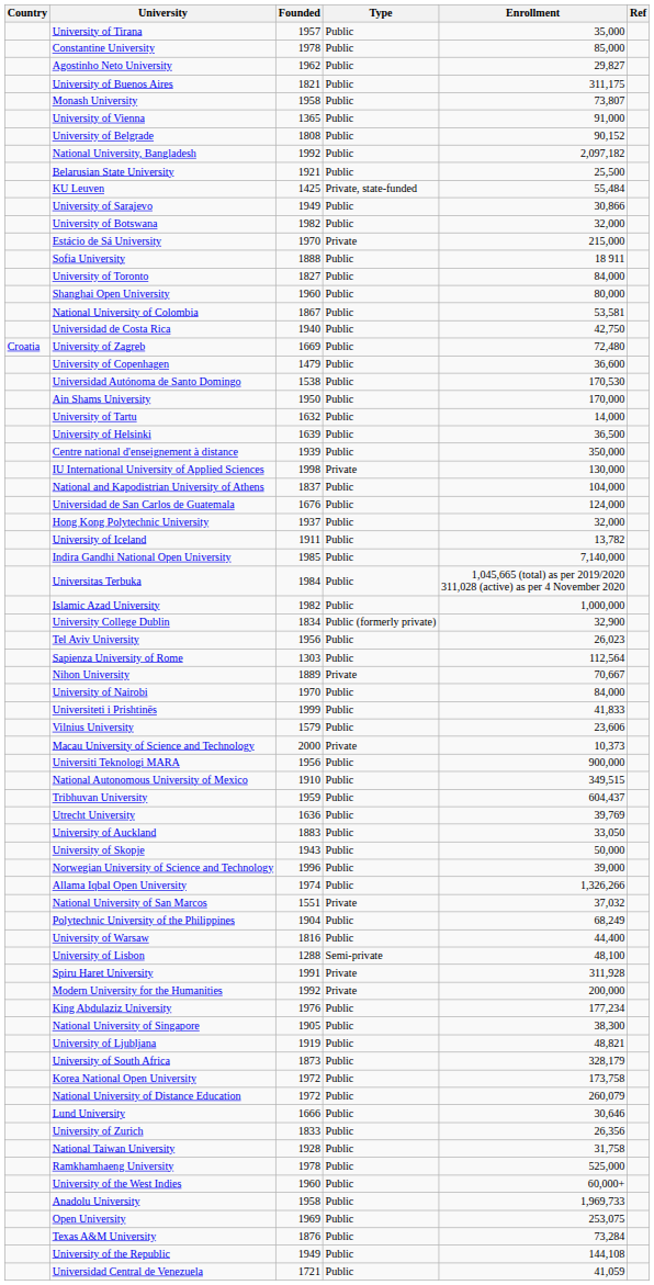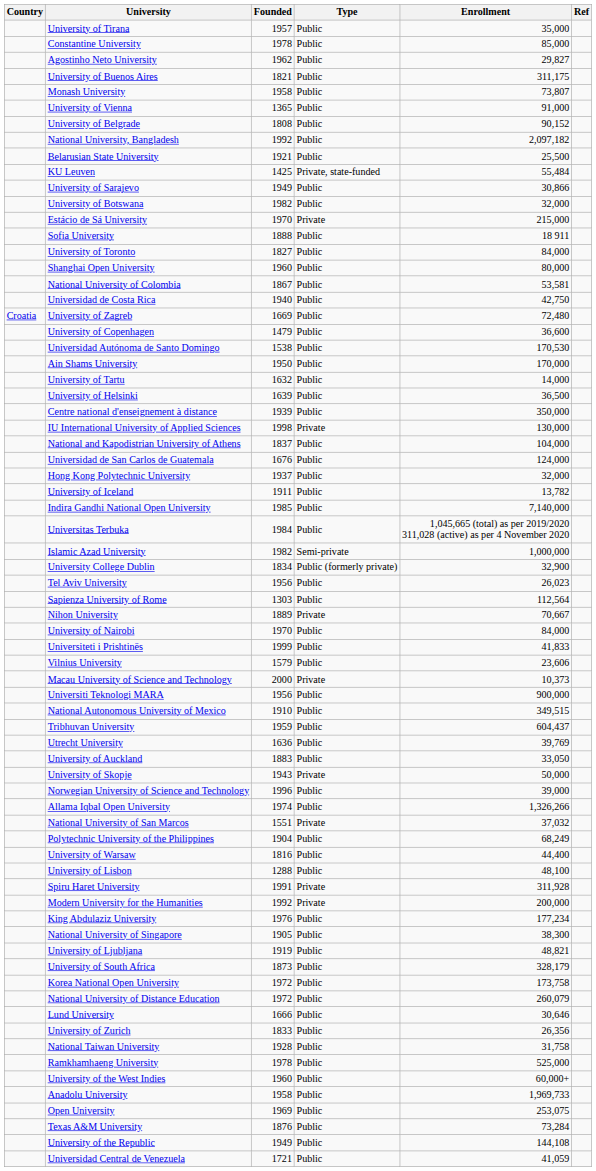 <table class="sortable wikitable">
 <tr>
 <th>Country</th>
 <th>University</th>
 <th>Founded</th>
 <th>Type</th>
 <th>Enrollment</th>
 <th>Ref</th>
 </tr>
 <tr>
 <td></td>
 <td><a href='#'>University of Tirana</a></td>
 <td style="text-align: right;">1957</td>
 <td>Public</td>
 <td style="text-align: right;">35,000</td>
 <td></td>
 </tr>
 <tr>
 <td></td>
 <td><a href='#'>Constantine University</a></td>
 <td style="text-align: right;">1978</td>
 <td>Public</td>
 <td style="text-align: right;">85,000</td>
 <td></td>
 </tr>
 <tr>
 <td></td>
 <td><a href='#'>Agostinho Neto University</a></td>
 <td style="text-align: right;">1962</td>
 <td>Public</td>
 <td style="text-align: right;">29,827</td>
 <td></td>
 </tr>
 <tr>
 <td></td>
 <td><a href='#'>University of Buenos Aires</a></td>
 <td style="text-align: right;">1821</td>
 <td>Public</td>
 <td style="text-align: right;">311,175</td>
 <td></td>
 </tr>
 <tr>
 <td></td>
 <td><a href='#'>Monash University</a></td>
 <td style="text-align: right;">1958</td>
 <td>Public</td>
 <td style="text-align: right;">73,807</td>
 <td></td>
 </tr>
 <tr>
 <td></td>
 <td><a href='#'>University of Vienna</a></td>
 <td style="text-align: right;">1365</td>
 <td>Public</td>
 <td style="text-align: right;">91,000</td>
 <td></td>
 </tr>
 <tr>
 <td></td>
 <td><a href='#'>University of Belgrade</a></td>
 <td style="text-align: right;">1808</td>
 <td>Public</td>
 <td style="text-align: right;">90,152</td>
 <td></td>
 </tr>
 <tr>
 <td></td>
 <td><a href='#'>National University, Bangladesh</a></td>
 <td style="text-align: right;">1992</td>
 <td>Public</td>
 <td style="text-align: right;">2,097,182</td>
 <td></td>
 </tr>
 <tr>
 <td></td>
 <td><a href='#'>Belarusian State University</a></td>
 <td style="text-align: right;">1921</td>
 <td>Public</td>
 <td style="text-align: right;">25,500</td>
 <td></td>
 </tr>
 <tr>
 <td></td>
 <td><a href='#'>KU Leuven</a></td>
 <td style="text-align: right;">1425</td>
 <td>Private, state-funded</td>
 <td style="text-align: right;">55,484</td>
 <td></td>
 </tr>
 <tr>
 <td></td>
 <td><a href='#'>University of Sarajevo</a></td>
 <td style="text-align: right;">1949</td>
 <td>Public</td>
 <td style="text-align: right;">30,866</td>
 <td></td>
 </tr>
 <tr>
 <td></td>
 <td><a href='#'>University of Botswana</a></td>
 <td style="text-align: right;">1982</td>
 <td>Public</td>
 <td style="text-align: right;">32,000</td>
 <td></td>
 </tr>
 <tr>
 <td></td>
 <td><a href='#'>Estácio de Sá University</a></td>
 <td style="text-align: right;">1970</td>
 <td>Private</td>
 <td style="text-align: right;">215,000</td>
 <td></td>
 </tr>
 <tr>
 <td></td>
 <td><a href='#'>Sofia University</a></td>
 <td style="text-align: right;">1888</td>
 <td>Public</td>
 <td style="text-align: right;">18 911</td>
 <td></td>
 </tr>
 <tr>
 <td></td>
 <td><a href='#'>University of Toronto</a></td>
 <td style="text-align: right;">1827</td>
 <td>Public</td>
 <td style="text-align: right;">84,000</td>
 <td></td>
 </tr>
 <tr>
 <td></td>
 <td><a href='#'>Shanghai Open University</a></td>
 <td style="text-align: right;">1960</td>
 <td>Public</td>
 <td style="text-align: right;">80,000</td>
 <td></td>
 </tr>
 <tr>
 <td></td>
 <td><a href='#'>National University of Colombia</a></td>
 <td style="text-align: right;">1867</td>
 <td>Public</td>
 <td style="text-align: right;">53,581</td>
 <td></td>
 </tr>
 <tr>
 <td></td>
 <td><a href='#'>Universidad de Costa Rica</a></td>
 <td style="text-align: right;">1940</td>
 <td>Public</td>
 <td style="text-align: right;">42,750</td>
 <td></td>
 </tr>
 <tr>
 <td> <a href='#'>Croatia</a></td>
 <td><a href='#'>University of Zagreb</a></td>
 <td style="text-align: right;">1669</td>
 <td>Public</td>
 <td style="text-align: right;">72,480</td>
 <td></td>
 </tr>
 <tr>
 <td></td>
 <td><a href='#'>University of Copenhagen</a></td>
 <td style="text-align: right;">1479</td>
 <td>Public</td>
 <td style="text-align: right;">36,600</td>
 <td></td>
 </tr>
 <tr>
 <td></td>
 <td><a href='#'>Universidad Autónoma de Santo Domingo</a></td>
 <td style="text-align: right;">1538</td>
 <td>Public</td>
 <td style="text-align: right;">170,530</td>
 <td></td>
 </tr>
 <tr>
 <td></td>
 <td><a href='#'>Ain Shams University</a></td>
 <td style="text-align: right;">1950</td>
 <td>Public</td>
 <td style="text-align: right;">170,000</td>
 <td></td>
 </tr>
 <tr>
 <td></td>
 <td><a href='#'>University of Tartu</a></td>
 <td style="text-align: right;">1632</td>
 <td>Public</td>
 <td style="text-align: right;">14,000</td>
 <td></td>
 </tr>
 <tr>
 <td></td>
 <td><a href='#'>University of Helsinki</a></td>
 <td style="text-align: right;">1639</td>
 <td>Public</td>
 <td style="text-align: right;">36,500</td>
 <td></td>
 </tr>
 <tr>
 <td></td>
 <td><a href='#'>Centre national d'enseignement à distance</a></td>
 <td style="text-align: right;">1939</td>
 <td>Public</td>
 <td style="text-align: right;">350,000</td>
 </tr>
 <tr>
 <td></td>
 <td><a href='#'>IU International University of Applied Sciences</a></td>
 <td style="text-align: right;">1998</td>
 <td>Private</td>
 <td style="text-align: right;">130,000</td>
 <td></td>
 </tr>
 <tr>
 <td></td>
 <td><a href='#'>National and Kapodistrian University of Athens</a></td>
 <td style="text-align: right;">1837</td>
 <td>Public</td>
 <td style="text-align: right;">104,000</td>
 <td></td>
 </tr>
 <tr>
 <td></td>
 <td><a href='#'>Universidad de San Carlos de Guatemala</a></td>
 <td style="text-align: right;">1676</td>
 <td>Public</td>
 <td style="text-align: right;">124,000</td>
 <td></td>
 </tr>
 <tr>
 <td></td>
 <td><a href='#'>Hong Kong Polytechnic University</a></td>
 <td style="text-align: right;">1937</td>
 <td>Public</td>
 <td style="text-align: right;">32,000</td>
 <td></td>
 </tr>
 <tr>
 <td></td>
 <td><a href='#'>University of Iceland</a></td>
 <td style="text-align: right;">1911</td>
 <td>Public</td>
 <td style="text-align: right;">13,782</td>
 <td></td>
 </tr>
 <tr>
 <td></td>
 <td><a href='#'>Indira Gandhi National Open University</a></td>
 <td style="text-align: right;">1985</td>
 <td>Public</td>
 <td style="text-align: right;">7,140,000</td>
 <td></td>
 </tr>
 <tr>
 <td></td>
 <td><a href='#'>Universitas Terbuka</a></td>
 <td style="text-align: right;">1984</td>
 <td>Public</td>
 <td style="text-align: right;">1,045,665 (total) as per 2019/2020<br>311,028 (active) as per 4 November 2020 </td>
 <td></td>
 </tr>
 <tr>
 <td></td>
 <td><a href='#'>Islamic Azad University</a></td>
 <td style="text-align: right;">1982</td>
-<td>Public</td>
+<td>Semi-private</td>
 <td style="text-align: right;">1,000,000</td>
 <td></td>
 </tr>
 <tr>
 <td></td>
 <td><a href='#'>University College Dublin</a></td>
 <td style="text-align: right;">1834</td>
 <td>Public (formerly private)</td>
 <td style="text-align: right;">32,900</td>
 <td></td>
 </tr>
 <tr>
 <td></td>
 <td><a href='#'>Tel Aviv University</a></td>
 <td style="text-align: right;">1956</td>
 <td>Public</td>
 <td style="text-align: right;">26,023</td>
 <td></td>
 </tr>
 <tr>
 <td></td>
 <td><a href='#'>Sapienza University of Rome</a></td>
 <td style="text-align: right;">1303</td>
 <td>Public</td>
 <td style="text-align: right;">112,564</td>
 <td></td>
 </tr>
 <tr>
 <td></td>
 <td><a href='#'>Nihon University</a></td>
 <td style="text-align: right;">1889</td>
 <td>Private</td>
 <td style="text-align: right;">70,667</td>
 <td></td>
 </tr>
 <tr>
 <td></td>
 <td><a href='#'>University of Nairobi</a></td>
 <td style="text-align: right;">1970</td>
 <td>Public</td>
 <td style="text-align: right;">84,000</td>
 <td></td>
 </tr>
 <tr>
 <td></td>
 <td><a href='#'>Universiteti i Prishtinës</a></td>
 <td style="text-align: right;">1999</td>
 <td>Public</td>
 <td style="text-align: right;">41,833</td>
 <td></td>
 </tr>
 <tr>
 <td></td>
 <td><a href='#'>Vilnius University</a></td>
 <td style="text-align: right;">1579</td>
 <td>Public</td>
 <td style="text-align: right;">23,606</td>
 <td></td>
 </tr>
 <tr>
 <td></td>
 <td><a href='#'>Macau University of Science and Technology</a></td>
 <td style="text-align: right;">2000</td>
 <td>Private</td>
 <td style="text-align: right;">10,373</td>
 <td></td>
 </tr>
 <tr>
 <td></td>
 <td><a href='#'>Universiti Teknologi MARA</a></td>
 <td style="text-align: right;">1956</td>
 <td>Public</td>
 <td style="text-align: right;">900,000</td>
 <td></td>
 </tr>
 <tr>
 <td></td>
 <td><a href='#'>National Autonomous University of Mexico</a></td>
 <td style="text-align: right;">1910</td>
 <td>Public</td>
 <td style="text-align: right;">349,515</td>
 <td></td>
 </tr>
 <tr>
 <td></td>
 <td><a href='#'>Tribhuvan University</a></td>
 <td style="text-align: right;">1959</td>
 <td>Public</td>
 <td style="text-align: right;">604,437</td>
 <td></td>
 </tr>
 <tr>
 <td></td>
 <td><a href='#'>Utrecht University</a></td>
 <td style="text-align: right;">1636</td>
 <td>Public</td>
 <td style="text-align: right;">39,769</td>
 <td></td>
 </tr>
 <tr>
 <td></td>
 <td><a href='#'>University of Auckland</a></td>
 <td style="text-align: right;">1883</td>
 <td>Public</td>
 <td style="text-align: right;">33,050</td>
 <td></td>
 </tr>
 <tr>
 <td></td>
 <td><a href='#'>University of Skopje</a></td>
 <td style="text-align: right;">1943</td>
-<td>Public</td>
+<td>Private</td>
 <td style="text-align: right;">50,000</td>
 <td></td>
 </tr>
 <tr>
 <td></td>
 <td><a href='#'>Norwegian University of Science and Technology</a></td>
 <td style="text-align: right;">1996</td>
 <td>Public</td>
 <td style="text-align: right;">39,000</td>
 <td></td>
 </tr>
 <tr>
 <td></td>
 <td><a href='#'>Allama Iqbal Open University</a></td>
 <td style="text-align: right;">1974</td>
 <td>Public</td>
 <td style="text-align: right;">1,326,266</td>
 <td></td>
 </tr>
 <tr>
 <td></td>
 <td><a href='#'>National University of San Marcos</a></td>
 <td style="text-align: right;">1551</td>
 <td>Private</td>
 <td style="text-align: right;">37,032</td>
 <td></td>
 </tr>
 <tr>
 <td></td>
 <td><a href='#'>Polytechnic University of the Philippines</a></td>
 <td style="text-align: right;">1904</td>
 <td>Public</td>
 <td style="text-align: right;">68,249</td>
 <td></td>
 </tr>
 <tr>
 <td></td>
 <td><a href='#'>University of Warsaw</a></td>
 <td style="text-align: right;">1816</td>
 <td>Public</td>
 <td style="text-align: right;">44,400</td>
 <td></td>
 </tr>
 <tr>
 <td></td>
 <td><a href='#'>University of Lisbon</a></td>
 <td style="text-align: right;">1288</td>
-<td>Semi-private</td>
+<td>Public</td>
 <td style="text-align: right;">48,100</td>
 <td></td>
 </tr>
 <tr>
 <td></td>
 <td><a href='#'>Spiru Haret University</a></td>
 <td style="text-align: right;">1991</td>
 <td>Private</td>
 <td style="text-align: right;">311,928</td>
 <td></td>
 </tr>
 <tr>
 <td></td>
 <td><a href='#'>Modern University for the Humanities</a></td>
 <td style="text-align: right;">1992</td>
 <td>Private</td>
 <td style="text-align: right;">200,000</td>
 <td></td>
 </tr>
 <tr>
 <td></td>
 <td><a href='#'>King Abdulaziz University</a></td>
 <td style="text-align: right;">1976</td>
 <td>Public</td>
 <td style="text-align: right;">177,234</td>
 <td></td>
 </tr>
 <tr>
 <td></td>
 <td><a href='#'>National University of Singapore</a></td>
 <td style="text-align: right;">1905</td>
 <td>Public</td>
 <td style="text-align: right;">38,300</td>
 <td></td>
 </tr>
 <tr>
 <td></td>
 <td><a href='#'>University of Ljubljana</a></td>
 <td style="text-align: right;">1919</td>
 <td>Public</td>
 <td style="text-align: right;">48,821</td>
 <td></td>
 </tr>
 <tr>
 <td></td>
 <td><a href='#'>University of South Africa</a></td>
 <td style="text-align: right;">1873</td>
 <td>Public</td>
 <td style="text-align: right;">328,179</td>
 <td></td>
 </tr>
 <tr>
 <td></td>
 <td><a href='#'>Korea National Open University</a></td>
 <td style="text-align: right;">1972</td>
 <td>Public</td>
 <td style="text-align: right;">173,758</td>
 <td></td>
 </tr>
 <tr>
 <td></td>
 <td><a href='#'>National University of Distance Education</a></td>
 <td style="text-align: right;">1972</td>
 <td>Public</td>
 <td style="text-align: right;">260,079</td>
 <td></td>
 </tr>
 <tr>
 <td></td>
 <td><a href='#'>Lund University</a></td>
 <td style="text-align: right;">1666</td>
 <td>Public</td>
 <td style="text-align: right;">30,646</td>
 <td></td>
 </tr>
 <tr>
 <td></td>
 <td><a href='#'>University of Zurich</a></td>
 <td style="text-align: right;">1833</td>
 <td>Public</td>
 <td style="text-align: right;">26,356</td>
 <td></td>
 </tr>
 <tr>
 <td></td>
 <td><a href='#'>National Taiwan University</a></td>
 <td style="text-align: right;">1928</td>
 <td>Public</td>
 <td style="text-align: right;">31,758</td>
 <td></td>
 </tr>
 <tr>
 <td></td>
 <td><a href='#'>Ramkhamhaeng University</a></td>
 <td style="text-align: right;">1978</td>
 <td>Public</td>
 <td style="text-align: right;">525,000</td>
 <td></td>
 </tr>
 <tr>
 <td></td>
 <td><a href='#'>University of the West Indies</a></td>
 <td style="text-align: right;">1960</td>
 <td>Public</td>
 <td style="text-align: right;">60,000+</td>
 <td></td>
 </tr>
 <tr>
 <td></td>
 <td><a href='#'>Anadolu University</a></td>
 <td style="text-align: right;">1958</td>
 <td>Public</td>
 <td style="text-align: right;">1,969,733</td>
 <td></td>
 </tr>
 <tr>
 <td></td>
 <td><a href='#'>Open University</a></td>
 <td style="text-align: right;">1969</td>
 <td>Public</td>
 <td style="text-align: right;">253,075</td>
 <td></td>
 </tr>
 <tr>
 <td></td>
 <td><a href='#'>Texas A&M University</a></td>
 <td style="text-align: right;">1876</td>
 <td>Public</td>
 <td style="text-align: right;">73,284</td>
 <td></td>
 </tr>
 <tr>
 <td></td>
 <td><a href='#'>University of the Republic</a></td>
 <td style="text-align: right;">1949</td>
 <td>Public</td>
 <td style="text-align: right;">144,108</td>
 <td></td>
 </tr>
 <tr>
 <td></td>
 <td><a href='#'>Universidad Central de Venezuela</a></td>
 <td style="text-align: right;">1721</td>
 <td>Public</td>
 <td style="text-align: right;">41,059</td>
 <td></td>
 </tr>
 </table>
